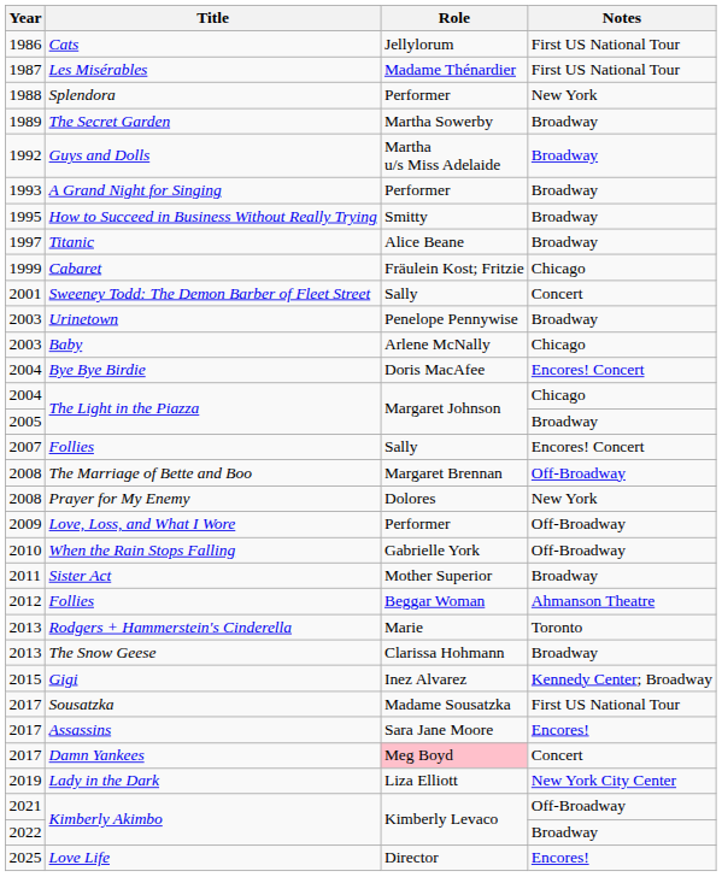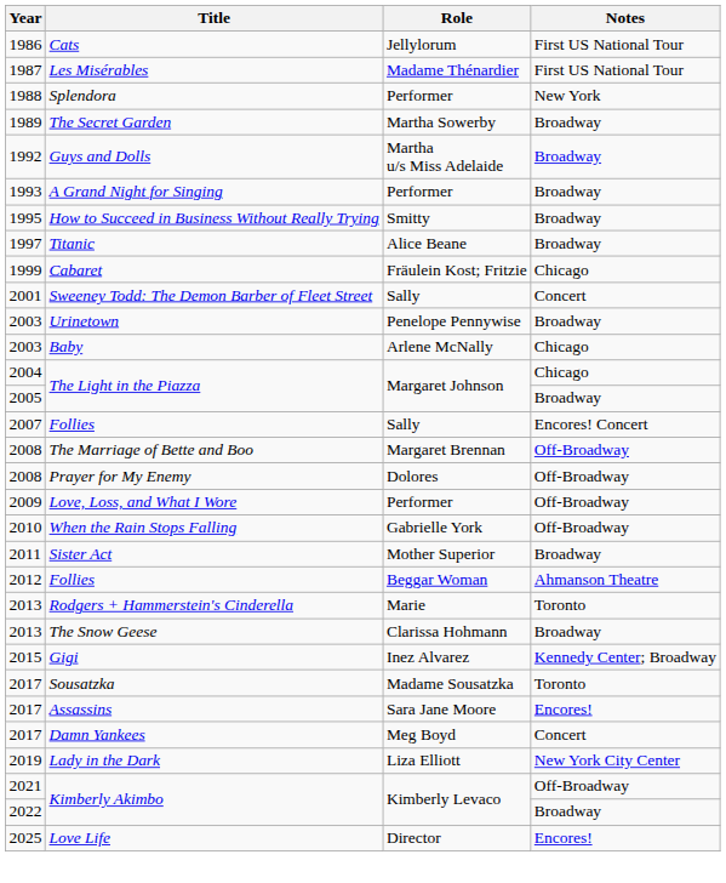 <table class="wikitable sortable">
 <tr>
 <th>Year</th>
 <th>Title</th>
 <th>Role</th>
 <th class="unsortable">Notes</th>
 </tr>
 <tr>
 <td>1986</td>
 <td><em><a href='#'>Cats</a></em></td>
 <td>Jellylorum</td>
 <td>First US National Tour</td>
 </tr>
 <tr>
 <td>1987</td>
 <td><em><a href='#'>Les Misérables</a></em></td>
 <td><a href='#'>Madame Thénardier</a></td>
 <td>First US National Tour</td>
 </tr>
 <tr>
 <td>1988</td>
 <td><em>Splendora</em></td>
 <td>Performer</td>
 <td>New York</td>
 </tr>
 <tr>
 <td>1989</td>
 <td><a href='#'><em>The Secret Garden</em></a></td>
 <td>Martha Sowerby</td>
 <td>Broadway</td>
 </tr>
 <tr>
 <td>1992</td>
 <td><em><a href='#'>Guys and Dolls</a></em></td>
 <td>Martha<br>u/s Miss Adelaide</td>
 <td><a href='#'>Broadway</a></td>
 </tr>
 <tr>
 <td>1993</td>
 <td><em><a href='#'>A Grand Night for Singing</a></em></td>
 <td>Performer</td>
 <td>Broadway</td>
 </tr>
 <tr>
 <td>1995</td>
 <td><em><a href='#'>How to Succeed in Business Without Really Trying</a></em></td>
 <td>Smitty</td>
 <td>Broadway</td>
 </tr>
 <tr>
 <td>1997</td>
 <td><em><a href='#'>Titanic</a></em></td>
 <td>Alice Beane</td>
 <td>Broadway</td>
 </tr>
 <tr>
 <td>1999</td>
 <td><em><a href='#'>Cabaret</a></em></td>
 <td>Fräulein Kost; Fritzie</td>
 <td>Chicago</td>
 </tr>
 <tr>
 <td>2001</td>
 <td><em><a href='#'>Sweeney Todd: The Demon Barber of Fleet Street</a></em></td>
 <td>Sally</td>
 <td>Concert</td>
 </tr>
 <tr>
 <td>2003</td>
 <td><em><a href='#'>Urinetown</a></em></td>
 <td>Penelope Pennywise</td>
 <td>Broadway</td>
 </tr>
 <tr>
 <td>2003</td>
 <td><em><a href='#'>Baby</a></em></td>
 <td>Arlene McNally</td>
 <td>Chicago</td>
 </tr>
 <tr>
 <td>2004</td>
-<td><em><a href='#'>Bye Bye Birdie</a></em></td>
-<td>Doris MacAfee</td>
-<td><a href='#'>Encores! Concert</a></td>
-</tr>
-<tr>
-<td>2004</td>
 <td rowspan=2><em><a href='#'>The Light in the Piazza</a></em></td>
 <td rowspan=2>Margaret Johnson</td>
 <td>Chicago</td>
 </tr>
 <tr>
 <td>2005</td>
 <td>Broadway</td>
 </tr>
 <tr>
 <td>2007</td>
 <td><em><a href='#'>Follies</a></em></td>
 <td>Sally</td>
 <td>Encores! Concert</td>
 </tr>
 <tr>
 <td>2008</td>
 <td><em>The Marriage of Bette and Boo</em></td>
 <td>Margaret Brennan</td>
 <td><a href='#'>Off-Broadway</a></td>
 </tr>
 <tr>
 <td>2008</td>
 <td><em>Prayer for My Enemy</em></td>
 <td>Dolores</td>
-<td>New York</td>
+<td>Off-Broadway</td>
 </tr>
 <tr>
 <td>2009</td>
 <td><em><a href='#'>Love, Loss, and What I Wore</a></em></td>
 <td>Performer</td>
 <td>Off-Broadway</td>
 </tr>
 <tr>
 <td>2010</td>
 <td><em><a href='#'>When the Rain Stops Falling</a></em></td>
 <td>Gabrielle York</td>
 <td>Off-Broadway</td>
 </tr>
 <tr>
 <td>2011</td>
 <td><em><a href='#'>Sister Act</a></em></td>
 <td>Mother Superior</td>
 <td>Broadway</td>
 </tr>
 <tr>
 <td>2012</td>
 <td><em><a href='#'>Follies</a></em></td>
 <td><a href='#'>Beggar Woman</a></td>
 <td><a href='#'>Ahmanson Theatre</a></td>
 </tr>
 <tr>
 <td>2013</td>
 <td><em><a href='#'>Rodgers + Hammerstein's Cinderella</a></em></td>
 <td>Marie</td>
 <td>Toronto</td>
 </tr>
 <tr>
 <td>2013</td>
 <td><em>The Snow Geese</em></td>
 <td>Clarissa Hohmann</td>
 <td>Broadway</td>
 </tr>
 <tr>
 <td>2015</td>
 <td><em><a href='#'>Gigi</a></em></td>
 <td>Inez Alvarez</td>
 <td><a href='#'>Kennedy Center</a>; Broadway</td>
 </tr>
 <tr>
 <td>2017</td>
 <td><em>Sousatzka</em></td>
 <td>Madame Sousatzka</td>
-<td>First US National Tour</td>
+<td>Toronto</td>
 </tr>
 <tr>
 <td>2017</td>
 <td><a href='#'><em>Assassins</em></a></td>
 <td>Sara Jane Moore</td>
 <td><a href='#'>Encores!</a></td>
 </tr>
 <tr>
 <td>2017</td>
 <td><em><a href='#'>Damn Yankees</a></em></td>
-<td style="background: pink;">Meg Boyd</td>
+<td>Meg Boyd</td>
 <td>Concert</td>
 </tr>
 <tr>
 <td>2019</td>
 <td><em><a href='#'>Lady in the Dark</a></em></td>
 <td>Liza Elliott</td>
 <td><a href='#'>New York City Center</a></td>
 </tr>
 <tr>
 <td>2021</td>
 <td rowspan=2><em><a href='#'>Kimberly Akimbo</a></em></td>
 <td rowspan=2>Kimberly Levaco</td>
 <td>Off-Broadway</td>
 </tr>
 <tr>
 <td>2022</td>
 <td>Broadway</td>
 </tr>
 <tr>
 <td>2025</td>
 <td><em><a href='#'>Love Life</a></em></td>
 <td>Director</td>
 <td><a href='#'>Encores!</a></td>
 </tr>
 </table>
